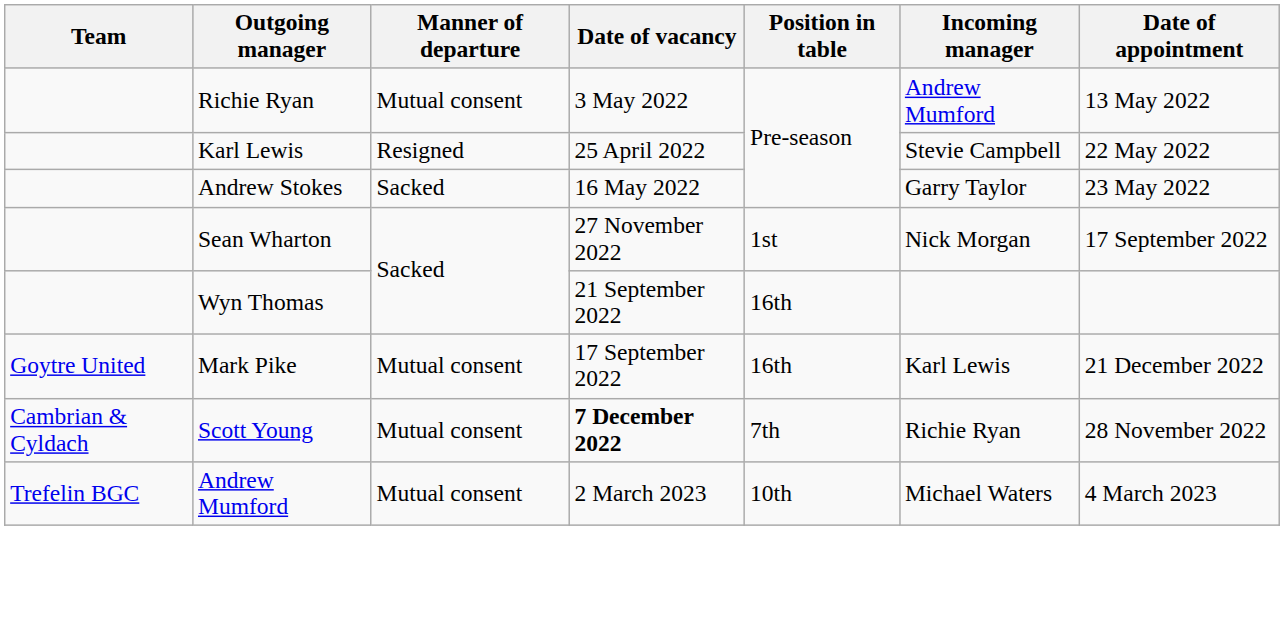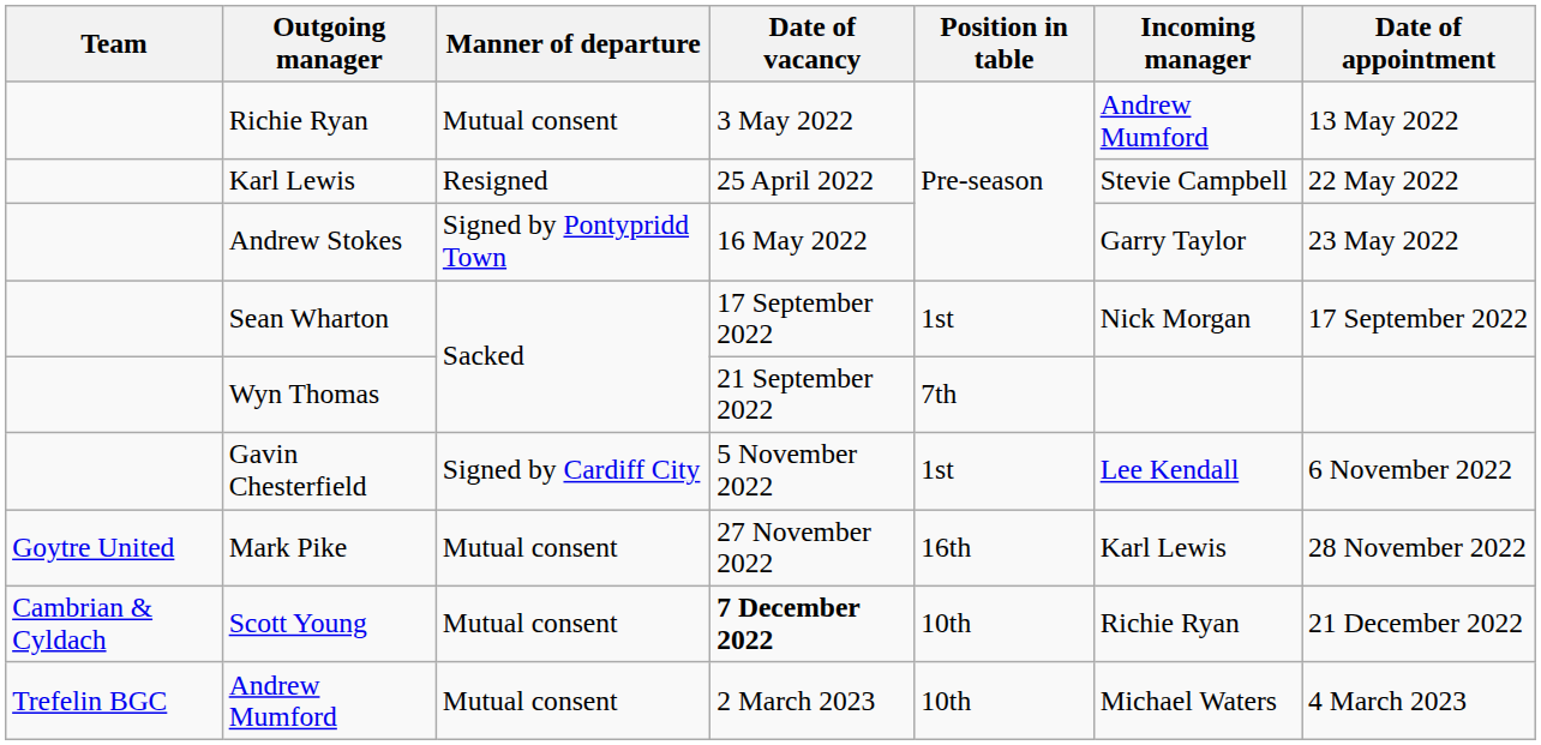 <table class="wikitable sortable">
 <tr>
 <th>Team</th>
 <th>Outgoing manager</th>
 <th>Manner of departure</th>
 <th>Date of vacancy</th>
 <th>Position in table</th>
 <th>Incoming manager</th>
 <th>Date of appointment</th>
 </tr>
 <tr>
 <td></td>
 <td> Richie Ryan</td>
 <td>Mutual consent</td>
 <td>3 May 2022</td>
 <td rowspan="3">Pre-season</td>
 <td> <a href='#'>Andrew Mumford</a></td>
 <td>13 May 2022</td>
 </tr>
 <tr>
 <td></td>
 <td> Karl Lewis</td>
 <td>Resigned</td>
 <td>25 April 2022</td>
 <td> Stevie Campbell</td>
 <td>22 May 2022</td>
 </tr>
 <tr>
 <td></td>
 <td> Andrew Stokes</td>
-<td>Sacked</td>
+<td>Signed by <a href='#'>Pontypridd Town</a></td>
 <td>16 May 2022</td>
 <td> Garry Taylor</td>
 <td>23 May 2022</td>
 </tr>
 <tr>
 <td></td>
 <td> Sean Wharton</td>
 <td rowspan="2">Sacked</td>
-<td>27 November 2022</td>
+<td>17 September 2022</td>
 <td>1st</td>
 <td> Nick Morgan</td>
 <td>17 September 2022</td>
 </tr>
 <tr>
 <td></td>
 <td> Wyn Thomas</td>
 <td>21 September 2022</td>
-<td>16th</td>
+<td>7th</td>
 <td></td>
 <td></td>
+</tr>
+<tr>
+<td></td>
+<td> Gavin Chesterfield</td>
+<td>Signed by <a href='#'>Cardiff City</a></td>
+<td>5 November 2022</td>
+<td>1st</td>
+<td> <a href='#'>Lee Kendall</a></td>
+<td>6 November 2022</td>
 </tr>
 <tr>
 <td {{nowrap><a href='#'>Goytre United</a></td>
 <td> Mark Pike</td>
 <td>Mutual consent</td>
-<td>17 September 2022</td>
+<td>27 November 2022</td>
 <td>16th</td>
 <td> Karl Lewis</td>
-<td>21 December 2022</td>
+<td>28 November 2022</td>
 </tr>
 <tr>
 <td {{nowrap><a href='#'>Cambrian & Cyldach</a></td>
 <td> <a href='#'>Scott Young</a></td>
 <td>Mutual consent</td>
 <td><strong>7 December 2022</strong></td>
-<td>7th</td>
+<td>10th</td>
 <td> Richie Ryan</td>
-<td>28 November 2022</td>
+<td>21 December 2022</td>
 </tr>
 <tr>
 <td {{nowrap><a href='#'>Trefelin BGC</a></td>
 <td> <a href='#'>Andrew Mumford</a></td>
 <td>Mutual consent</td>
 <td>2 March 2023</td>
 <td>10th</td>
 <td> Michael Waters</td>
 <td>4 March 2023</td>
 </tr>
 </table>
